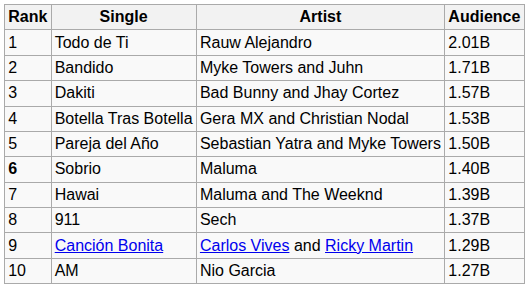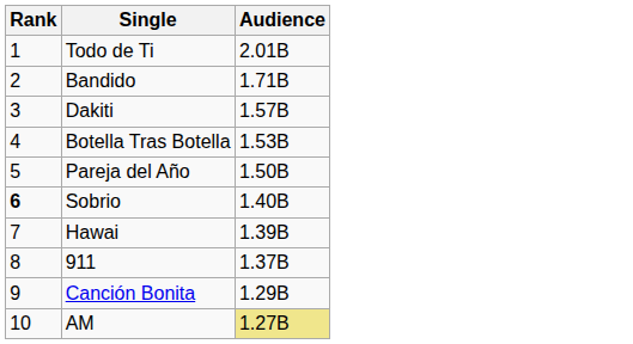 <table class="wikitable">
 <tr>
 <th>Rank</th>
 <th>Single</th>
-<th>Artist</th>
 <th>Audience</th>
 </tr>
 <tr>
 <td>1</td>
 <td>Todo de Ti</td>
-<td>Rauw Alejandro</td>
 <td>2.01B</td>
 </tr>
 <tr>
 <td>2</td>
 <td>Bandido</td>
-<td>Myke Towers and Juhn</td>
 <td>1.71B</td>
 </tr>
 <tr>
 <td>3</td>
 <td>Dakiti</td>
-<td>Bad Bunny and Jhay Cortez</td>
 <td>1.57B</td>
 </tr>
 <tr>
 <td>4</td>
 <td>Botella Tras Botella</td>
-<td>Gera MX and Christian Nodal</td>
 <td>1.53B</td>
 </tr>
 <tr>
 <td>5</td>
 <td>Pareja del Año</td>
-<td>Sebastian Yatra and Myke Towers</td>
 <td>1.50B</td>
 </tr>
 <tr>
 <td><strong>6</strong></td>
 <td>Sobrio</td>
-<td>Maluma</td>
 <td>1.40B</td>
 </tr>
 <tr>
 <td>7</td>
 <td>Hawai</td>
-<td>Maluma and The Weeknd</td>
 <td>1.39B</td>
 </tr>
 <tr>
 <td>8</td>
 <td>911</td>
-<td>Sech</td>
 <td>1.37B</td>
 </tr>
 <tr>
 <td>9</td>
 <td><a href='#'>Canción Bonita</a></td>
-<td><a href='#'>Carlos Vives</a> and <a href='#'>Ricky Martin</a></td>
 <td>1.29B</td>
 </tr>
 <tr>
 <td>10</td>
 <td>AM</td>
-<td>Nio Garcia</td>
-<td>1.27B</td>
+<td style="background: khaki;">1.27B</td>
 </tr>
 </table>
